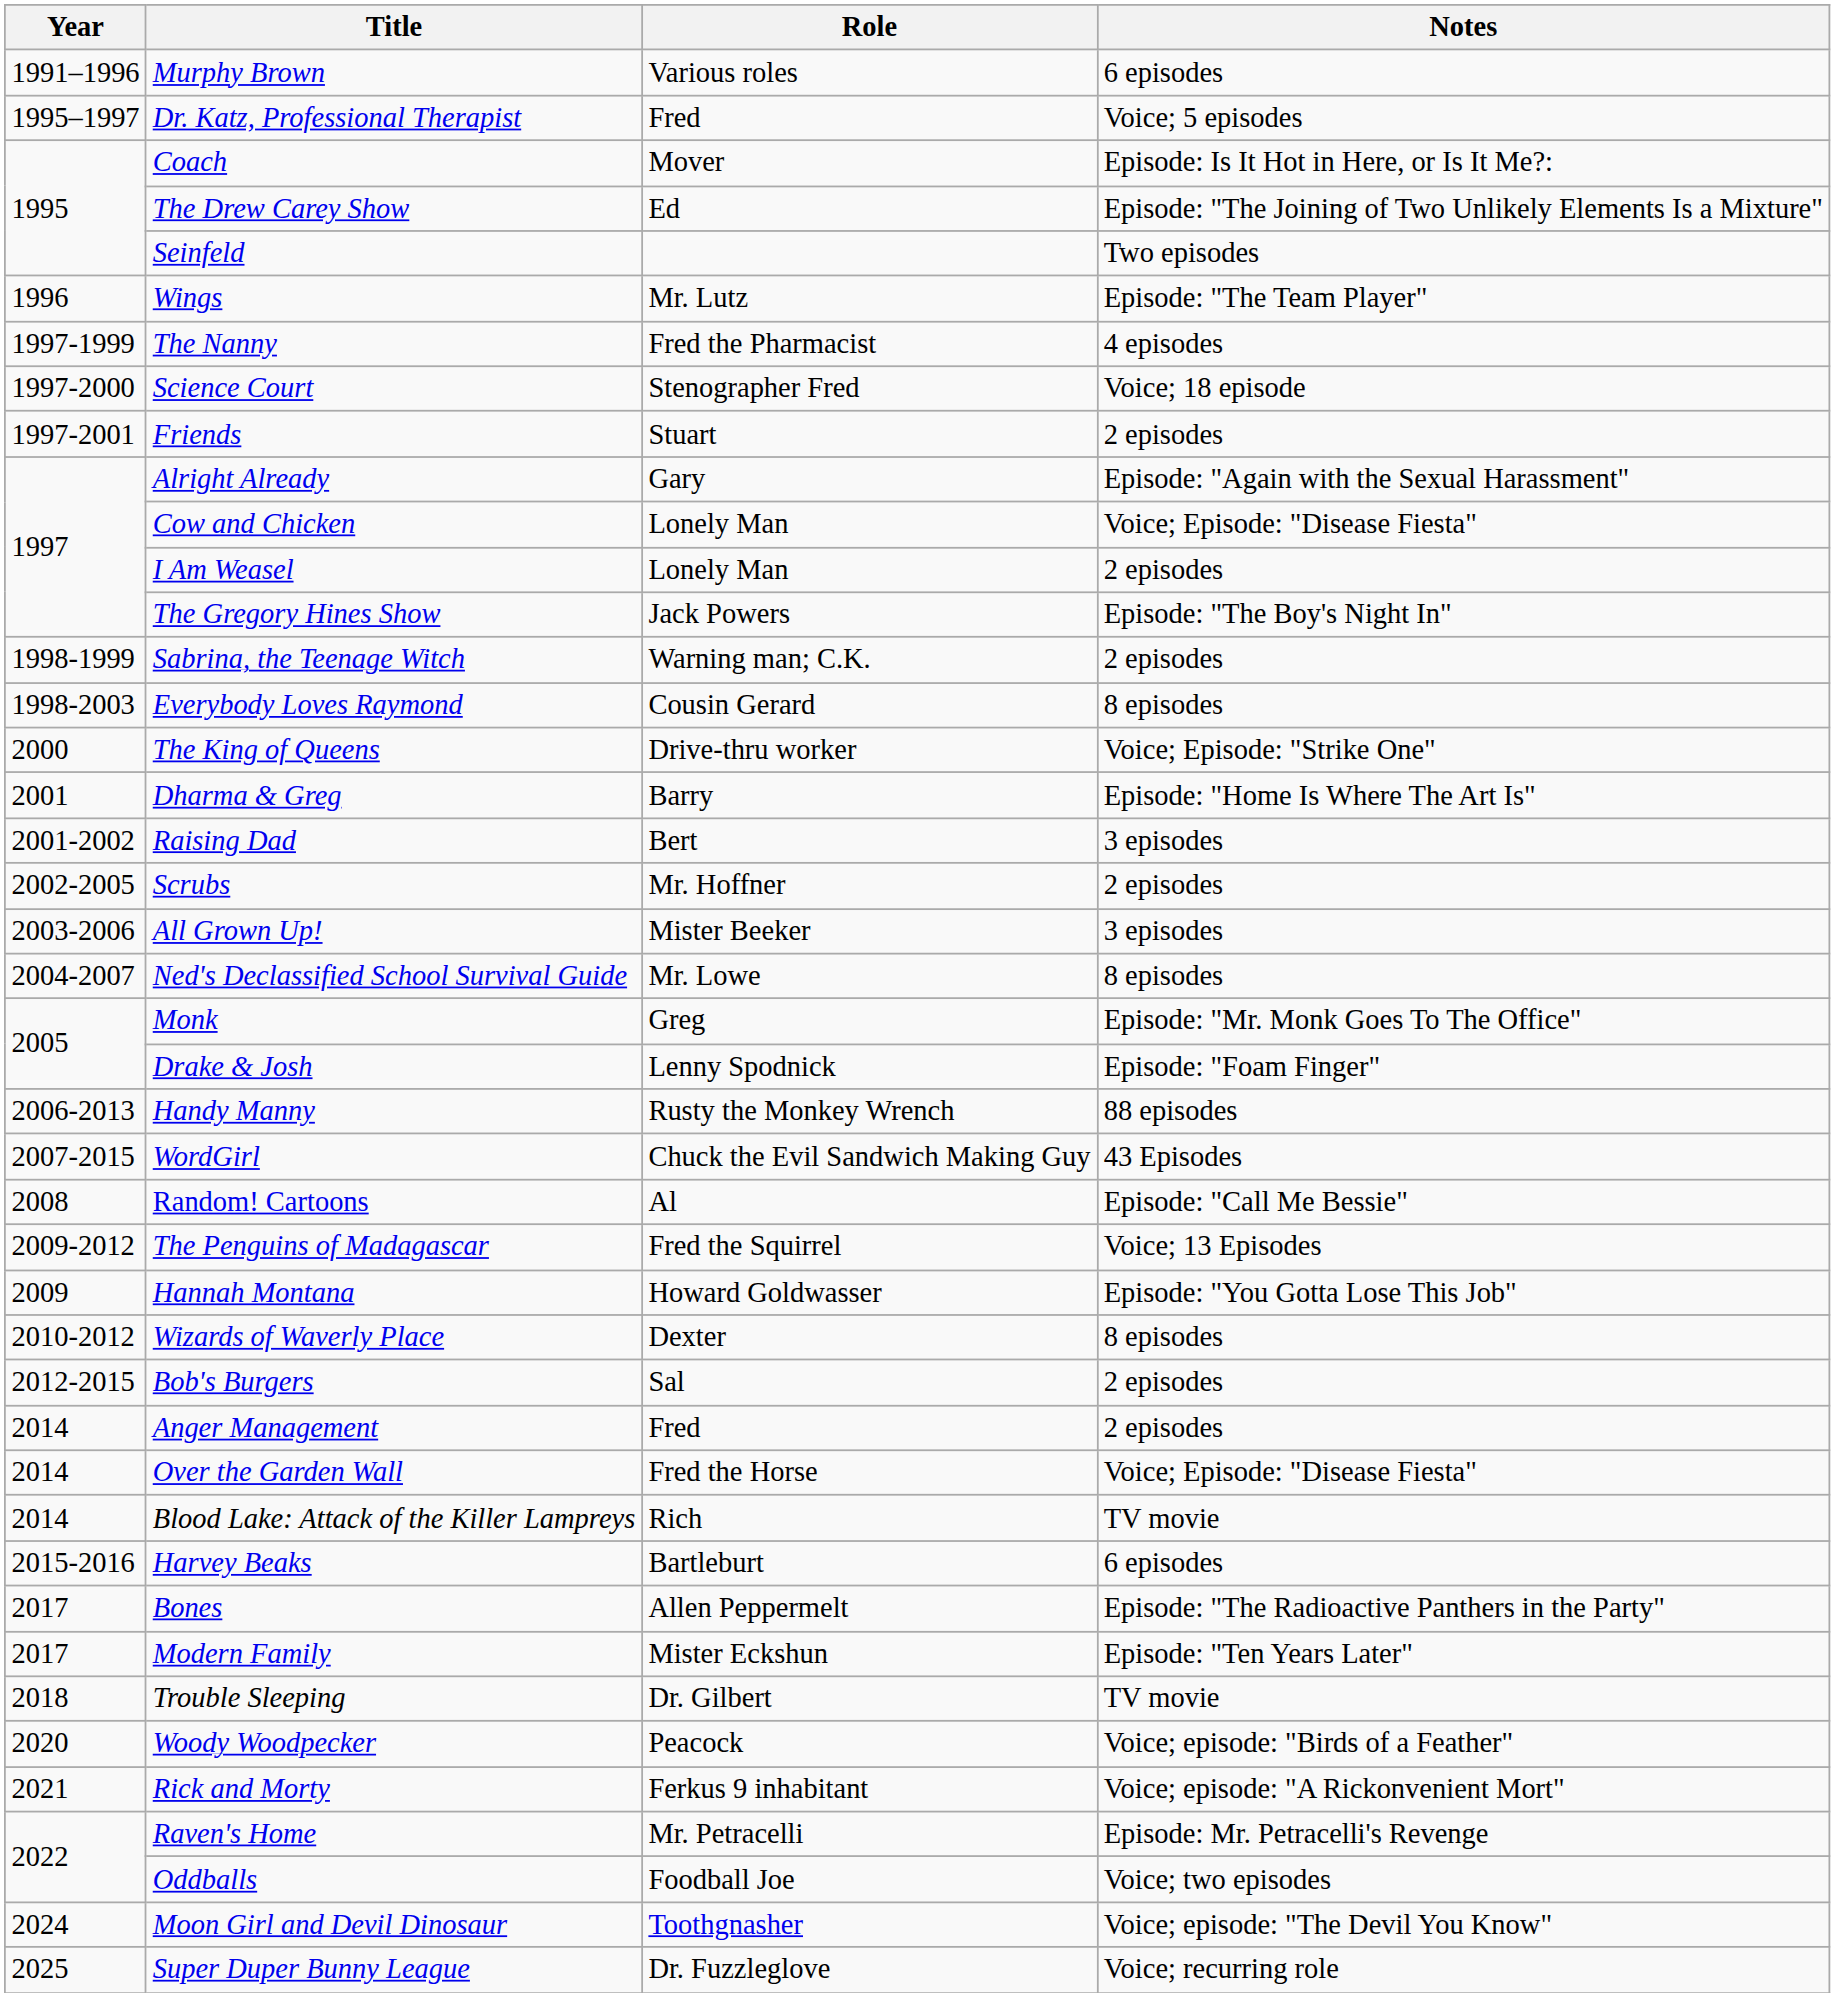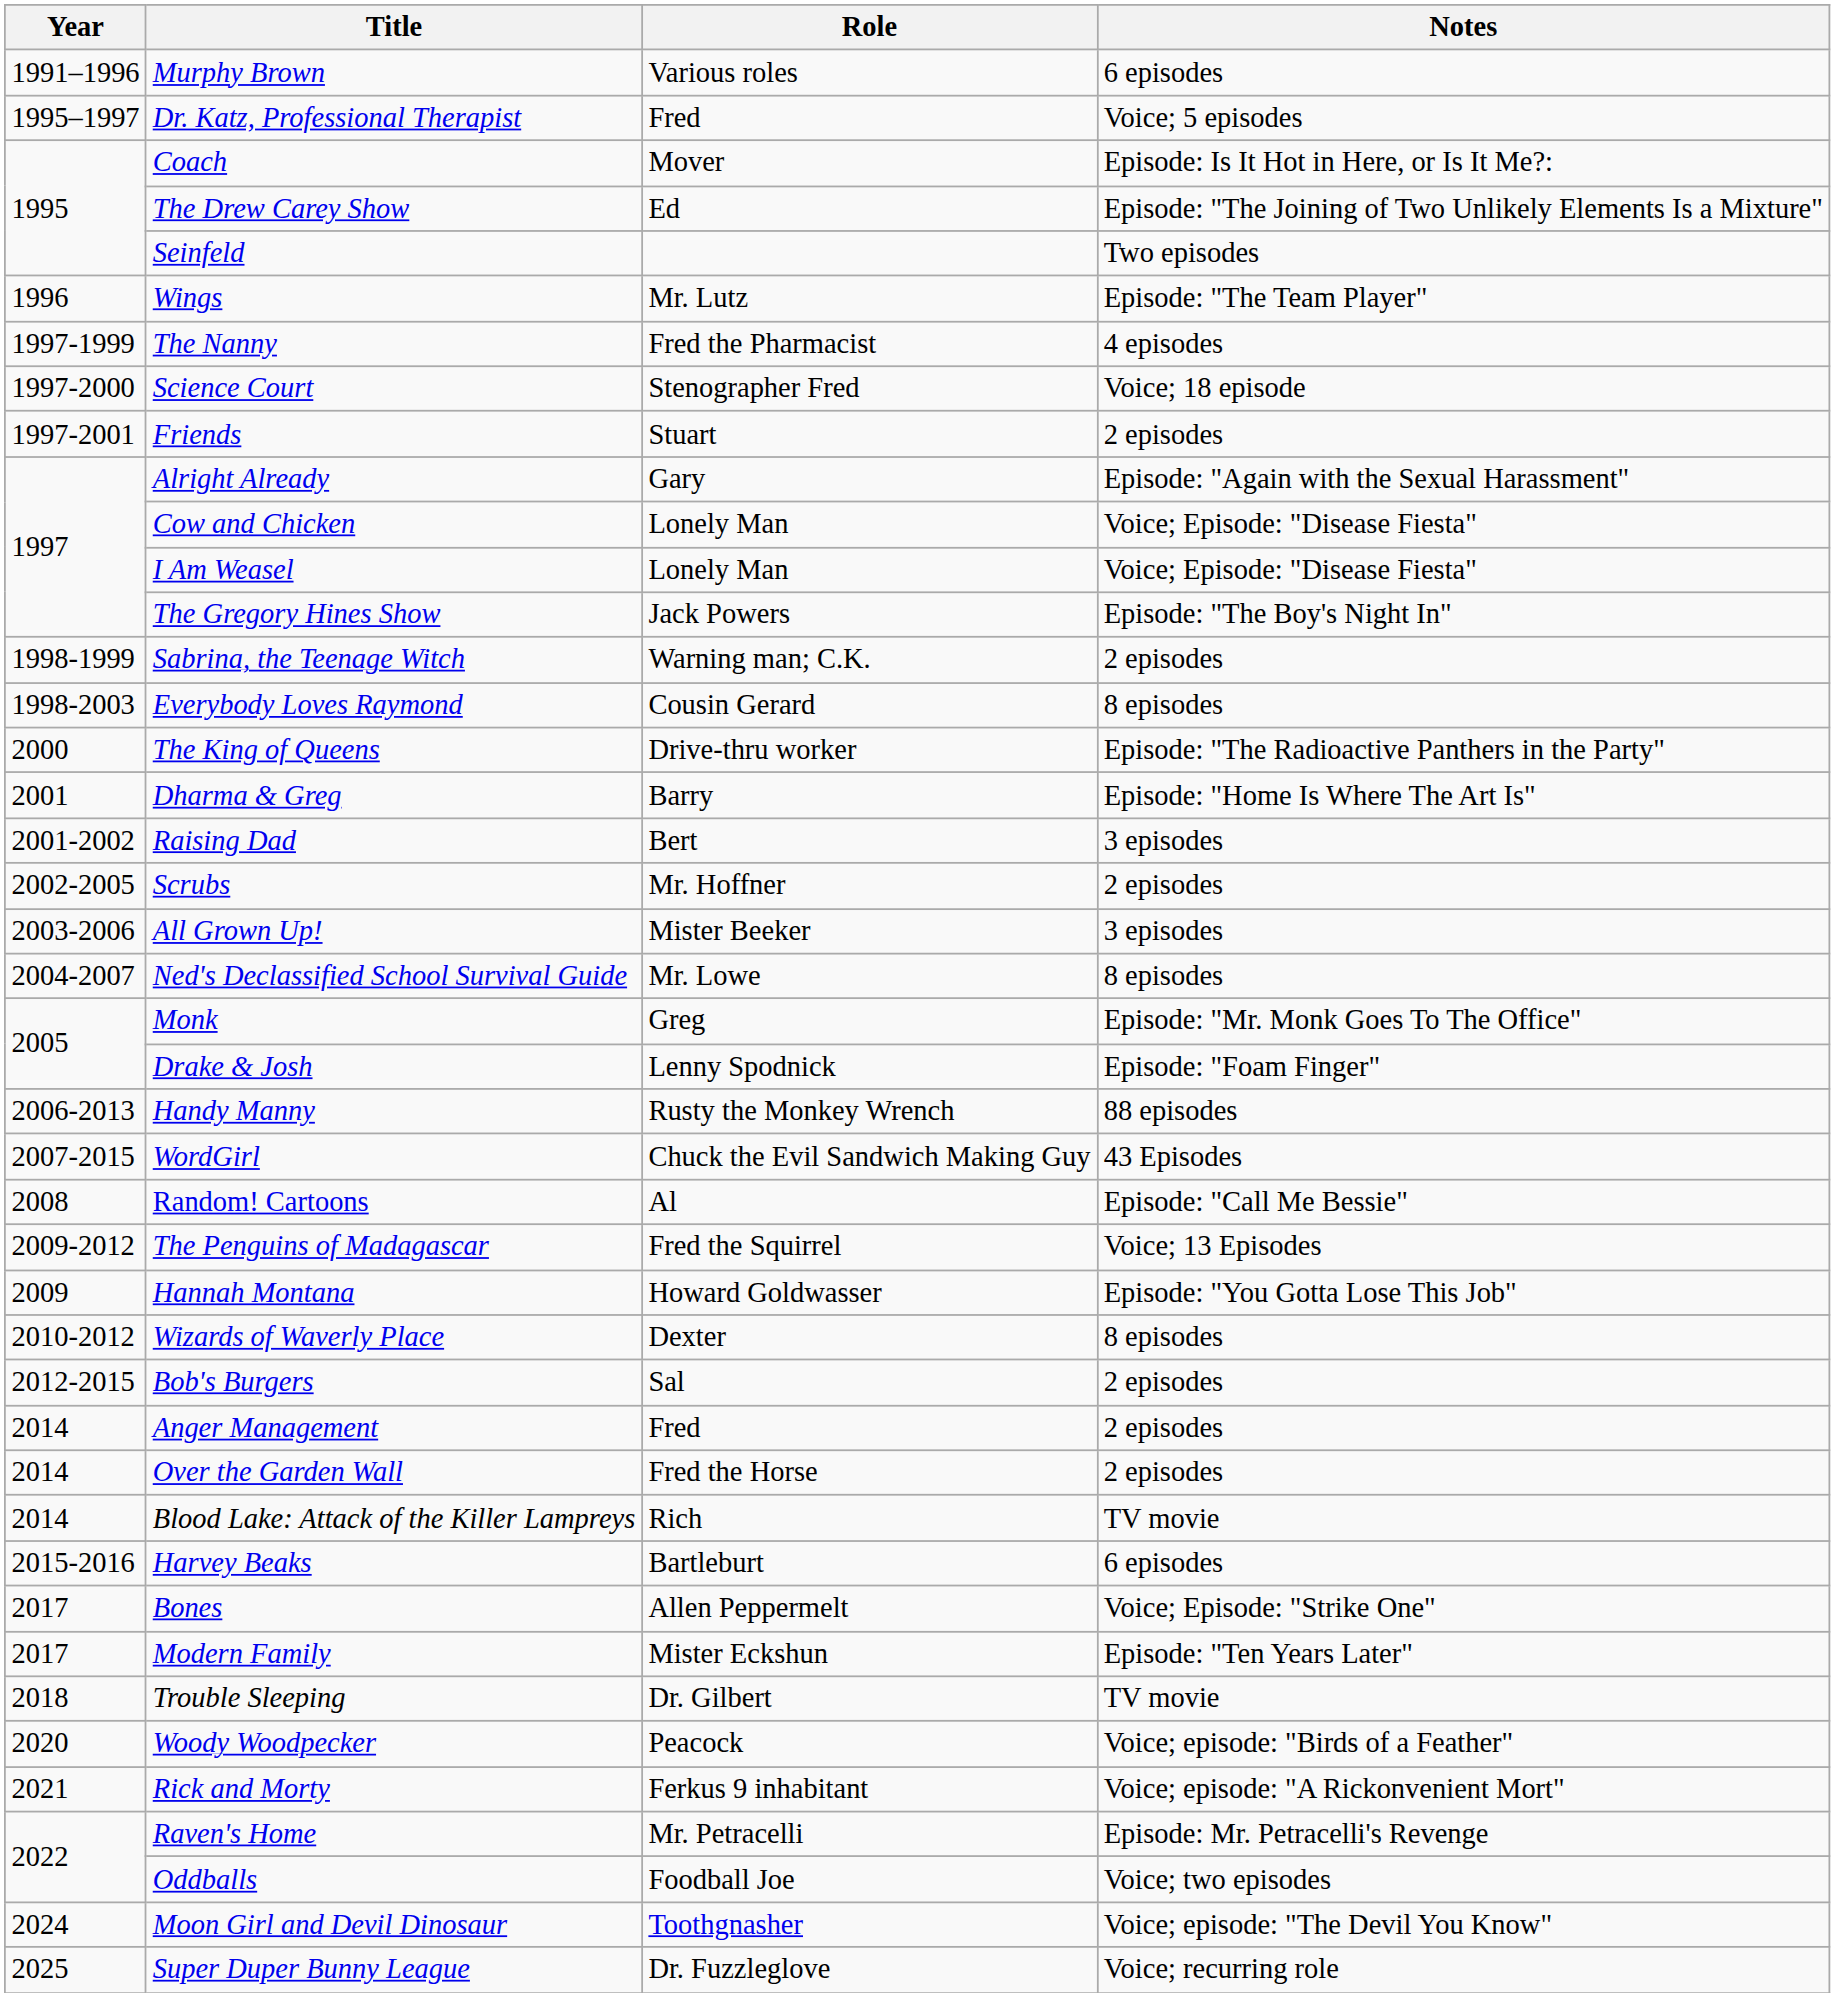 <table class="wikitable sortable">
 <tr>
 <th>Year</th>
 <th>Title</th>
 <th>Role</th>
 <th class="unsortable">Notes</th>
 </tr>
 <tr>
 <td>1991–1996</td>
 <td><em><a href='#'>Murphy Brown</a></em></td>
 <td>Various roles</td>
 <td>6 episodes</td>
 </tr>
 <tr>
 <td>1995–1997</td>
 <td><em><a href='#'>Dr. Katz, Professional Therapist</a></em></td>
 <td>Fred</td>
 <td>Voice; 5 episodes</td>
 </tr>
 <tr>
 <td rowspan="3">1995</td>
 <td><em><a href='#'>Coach</a></em></td>
 <td>Mover</td>
 <td>Episode: Is It Hot in Here, or Is It Me?:</td>
 </tr>
 <tr>
 <td><em><a href='#'>The Drew Carey Show</a></em></td>
 <td>Ed</td>
 <td>Episode: "The Joining of Two Unlikely Elements Is a Mixture"</td>
 </tr>
 <tr>
 <td><em><a href='#'>Seinfeld</a></em></td>
 <td></td>
 <td>Two episodes</td>
 </tr>
 <tr>
 <td>1996</td>
 <td><em><a href='#'>Wings</a></em></td>
 <td>Mr. Lutz</td>
 <td>Episode: "The Team Player"</td>
 </tr>
 <tr>
 <td>1997-1999</td>
 <td><em><a href='#'>The Nanny</a></em></td>
 <td>Fred the Pharmacist</td>
 <td>4 episodes</td>
 </tr>
 <tr>
 <td>1997-2000</td>
 <td><em><a href='#'>Science Court</a></em></td>
 <td>Stenographer Fred</td>
 <td>Voice; 18 episode</td>
 </tr>
 <tr>
 <td>1997-2001</td>
 <td><em><a href='#'>Friends</a></em></td>
 <td>Stuart</td>
 <td>2 episodes</td>
 </tr>
 <tr>
 <td rowspan="4">1997</td>
 <td><em><a href='#'>Alright Already</a></em></td>
 <td>Gary</td>
 <td>Episode: "Again with the Sexual Harassment"</td>
 </tr>
 <tr>
 <td><em><a href='#'>Cow and Chicken</a></em></td>
 <td>Lonely Man</td>
 <td>Voice; Episode: "Disease Fiesta"</td>
 </tr>
 <tr>
 <td><em><a href='#'>I Am Weasel</a></em></td>
 <td>Lonely Man</td>
-<td>2 episodes</td>
+<td>Voice; Episode: "Disease Fiesta"</td>
 </tr>
 <tr>
 <td><em><a href='#'>The Gregory Hines Show</a></em></td>
 <td>Jack Powers</td>
 <td>Episode: "The Boy's Night In"</td>
 </tr>
 <tr>
 <td>1998-1999</td>
 <td><em><a href='#'>Sabrina, the Teenage Witch</a></em></td>
 <td>Warning man; C.K.</td>
 <td>2 episodes</td>
 </tr>
 <tr>
 <td>1998-2003</td>
 <td><em><a href='#'>Everybody Loves Raymond</a></em></td>
 <td>Cousin Gerard</td>
 <td>8 episodes</td>
 </tr>
 <tr>
 <td>2000</td>
 <td><em><a href='#'>The King of Queens</a></em></td>
 <td>Drive-thru worker</td>
-<td>Voice; Episode: "Strike One"</td>
+<td>Episode: "The Radioactive Panthers in the Party"</td>
 </tr>
 <tr>
 <td>2001</td>
 <td><em><a href='#'>Dharma & Greg</a></em></td>
 <td>Barry</td>
 <td>Episode: "Home Is Where The Art Is"</td>
 </tr>
 <tr>
 <td>2001-2002</td>
 <td><em><a href='#'>Raising Dad</a></em></td>
 <td>Bert</td>
 <td>3 episodes</td>
 </tr>
 <tr>
 <td>2002-2005</td>
 <td><em><a href='#'>Scrubs</a></em></td>
 <td>Mr. Hoffner</td>
 <td>2 episodes</td>
 </tr>
 <tr>
 <td>2003-2006</td>
 <td><em><a href='#'>All Grown Up!</a></em></td>
 <td>Mister Beeker</td>
 <td>3 episodes</td>
 </tr>
 <tr>
 <td>2004-2007</td>
 <td><em><a href='#'>Ned's Declassified School Survival Guide</a></em></td>
 <td>Mr. Lowe</td>
 <td>8 episodes</td>
 </tr>
 <tr>
 <td rowspan="2">2005</td>
 <td><em><a href='#'>Monk</a></em></td>
 <td>Greg</td>
 <td>Episode: "Mr. Monk Goes To The Office"</td>
 </tr>
 <tr>
 <td><em><a href='#'>Drake & Josh</a></em></td>
 <td>Lenny Spodnick</td>
 <td>Episode: "Foam Finger"</td>
 </tr>
 <tr>
 <td>2006-2013</td>
 <td><em><a href='#'>Handy Manny</a></em></td>
 <td>Rusty the Monkey Wrench</td>
 <td>88 episodes</td>
 </tr>
 <tr>
 <td>2007-2015</td>
 <td><em><a href='#'>WordGirl</a></em></td>
 <td>Chuck the Evil Sandwich Making Guy</td>
 <td>43 Episodes</td>
 </tr>
 <tr>
 <td>2008</td>
 <td><a href='#'>Random! Cartoons</a></td>
 <td>Al</td>
 <td>Episode: "Call Me Bessie"</td>
 </tr>
 <tr>
 <td>2009-2012</td>
 <td><em><a href='#'>The Penguins of Madagascar</a></em></td>
 <td>Fred the Squirrel</td>
 <td>Voice; 13 Episodes</td>
 </tr>
 <tr>
 <td>2009</td>
 <td><em><a href='#'>Hannah Montana</a></em></td>
 <td>Howard Goldwasser</td>
 <td>Episode: "You Gotta Lose This Job"</td>
 </tr>
 <tr>
 <td>2010-2012</td>
 <td><em><a href='#'>Wizards of Waverly Place</a></em></td>
 <td>Dexter</td>
 <td>8 episodes</td>
 </tr>
 <tr>
 <td>2012-2015</td>
 <td><em><a href='#'>Bob's Burgers</a></em></td>
 <td>Sal</td>
 <td>2 episodes</td>
 </tr>
 <tr>
 <td>2014</td>
 <td><em><a href='#'>Anger Management</a></em></td>
 <td>Fred</td>
 <td>2 episodes</td>
 </tr>
 <tr>
 <td>2014</td>
 <td><em><a href='#'>Over the Garden Wall</a></em></td>
 <td>Fred the Horse</td>
-<td>Voice; Episode: "Disease Fiesta"</td>
+<td>2 episodes</td>
 </tr>
 <tr>
 <td>2014</td>
 <td><em>Blood Lake: Attack of the Killer Lampreys</em></td>
 <td>Rich</td>
 <td>TV movie</td>
 </tr>
 <tr>
 <td>2015-2016</td>
 <td><em><a href='#'>Harvey Beaks</a></em></td>
 <td>Bartleburt</td>
 <td>6 episodes</td>
 </tr>
 <tr>
 <td>2017</td>
 <td><em><a href='#'>Bones</a></em></td>
 <td>Allen Peppermelt</td>
-<td>Episode: "The Radioactive Panthers in the Party"</td>
+<td>Voice; Episode: "Strike One"</td>
 </tr>
 <tr>
 <td>2017</td>
 <td><em><a href='#'>Modern Family</a></em></td>
 <td>Mister Eckshun</td>
 <td>Episode: "Ten Years Later"</td>
 </tr>
 <tr>
 <td>2018</td>
 <td><em>Trouble Sleeping</em></td>
 <td>Dr. Gilbert</td>
 <td>TV movie</td>
 </tr>
 <tr>
 <td>2020</td>
 <td><em><a href='#'>Woody Woodpecker</a></em></td>
 <td>Peacock</td>
 <td>Voice; episode: "Birds of a Feather"</td>
 </tr>
 <tr>
 <td>2021</td>
 <td><em><a href='#'>Rick and Morty</a></em></td>
 <td>Ferkus 9 inhabitant</td>
 <td>Voice; episode: "A Rickonvenient Mort"</td>
 </tr>
 <tr>
 <td rowspan="2">2022</td>
 <td><em><a href='#'>Raven's Home</a></em></td>
 <td>Mr. Petracelli</td>
 <td>Episode: Mr. Petracelli's Revenge</td>
 </tr>
 <tr>
 <td><em><a href='#'>Oddballs</a></em></td>
 <td>Foodball Joe</td>
 <td>Voice; two episodes</td>
 </tr>
 <tr>
 <td>2024</td>
 <td><em><a href='#'>Moon Girl and Devil Dinosaur</a></em></td>
 <td><a href='#'>Toothgnasher</a></td>
 <td>Voice; episode: "The Devil You Know"</td>
 </tr>
 <tr>
 <td>2025</td>
 <td><em><a href='#'>Super Duper Bunny League</a></em></td>
 <td>Dr. Fuzzleglove</td>
 <td>Voice; recurring role</td>
 </tr>
 </table>
